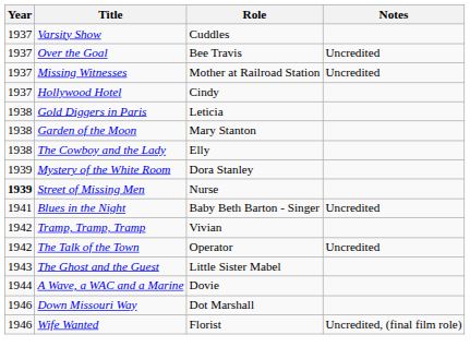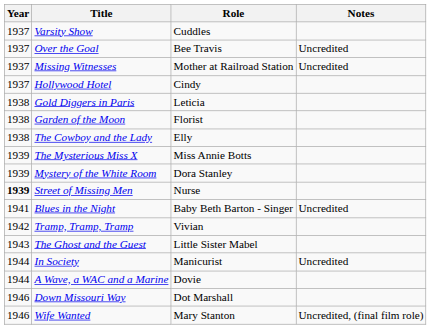 <table class="wikitable">
 <tr>
 <th>Year</th>
 <th>Title</th>
 <th>Role</th>
 <th>Notes</th>
 </tr>
 <tr>
 <td>1937</td>
 <td><em><a href='#'>Varsity Show</a></em></td>
 <td>Cuddles</td>
 <td></td>
 </tr>
 <tr>
 <td>1937</td>
 <td><em><a href='#'>Over the Goal</a></em></td>
 <td>Bee Travis</td>
 <td>Uncredited</td>
 </tr>
 <tr>
 <td>1937</td>
 <td><em><a href='#'>Missing Witnesses</a></em></td>
 <td>Mother at Railroad Station</td>
 <td>Uncredited</td>
 </tr>
 <tr>
 <td>1937</td>
 <td><em><a href='#'>Hollywood Hotel</a></em></td>
 <td>Cindy</td>
 <td></td>
 </tr>
 <tr>
 <td>1938</td>
 <td><em><a href='#'>Gold Diggers in Paris</a></em></td>
 <td>Leticia</td>
 <td></td>
 </tr>
 <tr>
 <td>1938</td>
 <td><em><a href='#'>Garden of the Moon</a></em></td>
-<td>Mary Stanton</td>
+<td>Florist</td>
 <td></td>
 </tr>
 <tr>
 <td>1938</td>
 <td><em><a href='#'>The Cowboy and the Lady</a></em></td>
 <td>Elly</td>
+<td></td>
+</tr>
+<tr>
+<td>1939</td>
+<td><em><a href='#'>The Mysterious Miss X</a></em></td>
+<td>Miss Annie Botts</td>
 <td></td>
 </tr>
 <tr>
 <td>1939</td>
 <td><em><a href='#'>Mystery of the White Room</a></em></td>
 <td>Dora Stanley</td>
 <td></td>
 </tr>
 <tr>
 <td><strong>1939</strong></td>
 <td><em><a href='#'>Street of Missing Men</a></em></td>
 <td>Nurse</td>
 <td></td>
 </tr>
 <tr>
 <td>1941</td>
 <td><em><a href='#'>Blues in the Night</a></em></td>
 <td>Baby Beth Barton - Singer</td>
 <td>Uncredited</td>
 </tr>
 <tr>
 <td>1942</td>
 <td><em><a href='#'>Tramp, Tramp, Tramp</a></em></td>
 <td>Vivian</td>
 <td></td>
 </tr>
 <tr>
-<td>1942</td>
-<td><em><a href='#'>The Talk of the Town</a></em></td>
-<td>Operator</td>
-<td>Uncredited</td>
-</tr>
-<tr>
 <td>1943</td>
 <td><em><a href='#'>The Ghost and the Guest</a></em></td>
 <td>Little Sister Mabel</td>
 <td></td>
+</tr>
+<tr>
+<td>1944</td>
+<td><em><a href='#'>In Society</a></em></td>
+<td>Manicurist</td>
+<td>Uncredited</td>
 </tr>
 <tr>
 <td>1944</td>
 <td><em><a href='#'>A Wave, a WAC and a Marine</a></em></td>
 <td>Dovie</td>
 <td></td>
 </tr>
 <tr>
 <td>1946</td>
 <td><em><a href='#'>Down Missouri Way</a></em></td>
 <td>Dot Marshall</td>
 <td></td>
 </tr>
 <tr>
 <td>1946</td>
 <td><em><a href='#'>Wife Wanted</a></em></td>
-<td>Florist</td>
+<td>Mary Stanton</td>
 <td>Uncredited, (final film role)</td>
 </tr>
 </table>
